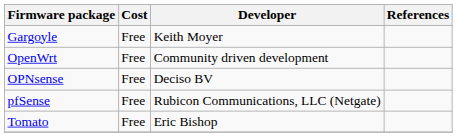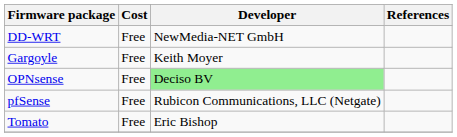 <table class=wikitable>
 <tr>
 <th>Firmware package</th>
 <th>Cost</th>
 <th>Developer</th>
 <th>References</th>
 </tr>
 <tr>
+<td><a href='#'>DD-WRT</a></td>
+<td>Free</td>
+<td>NewMedia-NET GmbH</td>
+<td></td>
+</tr>
+<tr>
 <td><a href='#'>Gargoyle</a></td>
 <td>Free</td>
 <td>Keith Moyer</td>
 <td></td>
 </tr>
 <tr>
-<td><a href='#'>OpenWrt</a></td>
-<td>Free</td>
-<td>Community driven development</td>
-<td></td>
-</tr>
-<tr>
 <td><a href='#'>OPNsense</a></td>
 <td>Free</td>
-<td>Deciso BV</td>
+<td style="background: lightgreen;">Deciso BV</td>
 <td></td>
 </tr>
 <tr>
 <td><a href='#'>pfSense</a></td>
 <td>Free</td>
 <td>Rubicon Communications, LLC (Netgate)</td>
 <td></td>
 </tr>
 <tr>
 <td><a href='#'>Tomato</a></td>
 <td>Free</td>
 <td>Eric Bishop</td>
 <td></td>
 </tr>
 <tr>
 </tr>
 </table>
